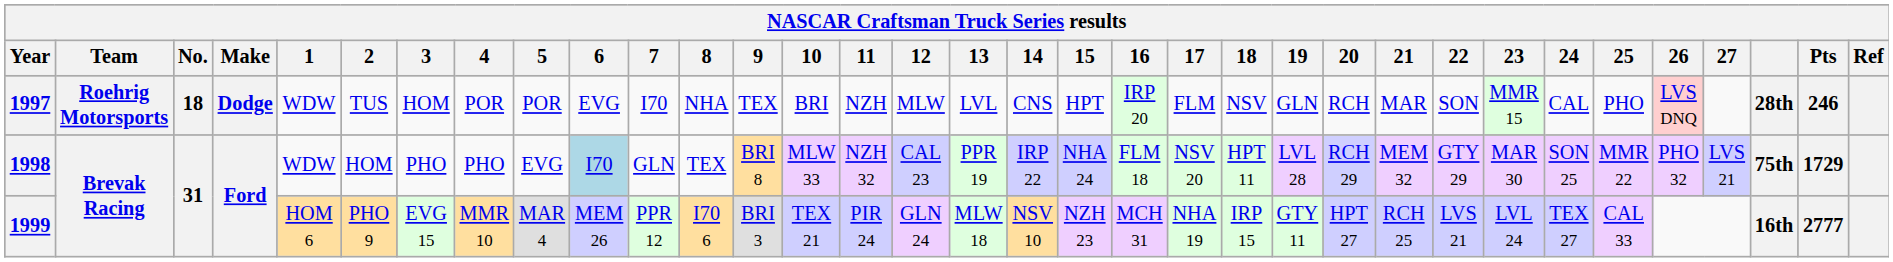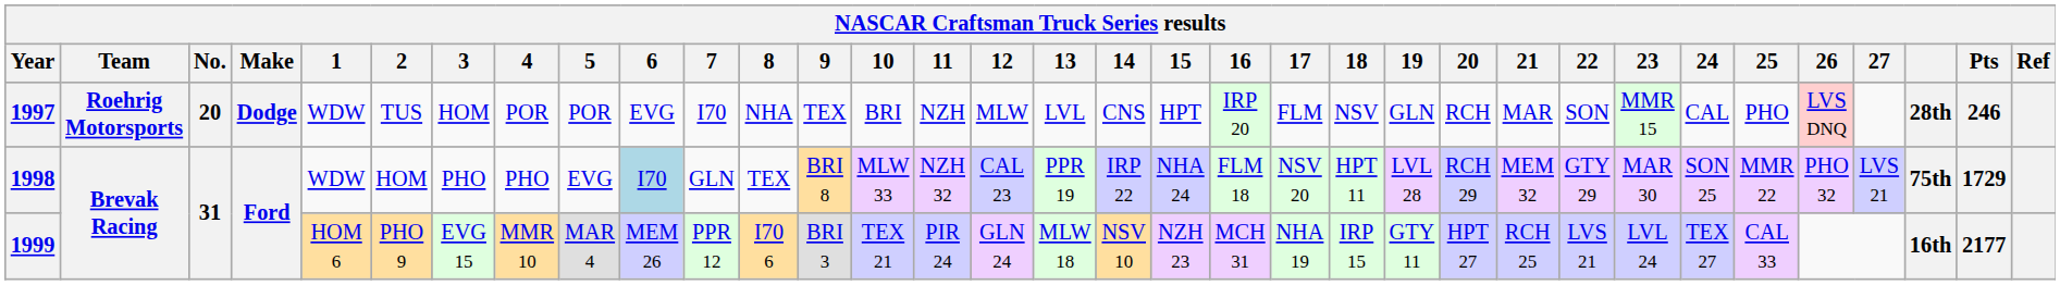 <table class="wikitable" style="text-align:center; font-size:75%">
 <tr>
 <th colspan=45><a href='#'>NASCAR Craftsman Truck Series</a> results</th>
 </tr>
 <tr>
 <th>Year</th>
 <th>Team</th>
 <th>No.</th>
 <th>Make</th>
 <th>1</th>
 <th>2</th>
 <th>3</th>
 <th>4</th>
 <th>5</th>
 <th>6</th>
 <th>7</th>
 <th>8</th>
 <th>9</th>
 <th>10</th>
 <th>11</th>
 <th>12</th>
 <th>13</th>
 <th>14</th>
 <th>15</th>
 <th>16</th>
 <th>17</th>
 <th>18</th>
 <th>19</th>
 <th>20</th>
 <th>21</th>
 <th>22</th>
 <th>23</th>
 <th>24</th>
 <th>25</th>
 <th>26</th>
 <th>27</th>
 <th></th>
 <th>Pts</th>
 <th>Ref</th>
 </tr>
 <tr>
 <th><a href='#'>1997</a></th>
 <th><a href='#'>Roehrig Motorsports</a></th>
-<th>18</th>
+<th>20</th>
 <th><a href='#'>Dodge</a></th>
 <td><a href='#'>WDW</a></td>
 <td><a href='#'>TUS</a></td>
 <td><a href='#'>HOM</a></td>
 <td><a href='#'>POR</a></td>
 <td><a href='#'>POR</a></td>
 <td><a href='#'>EVG</a></td>
 <td><a href='#'>I70</a></td>
 <td><a href='#'>NHA</a></td>
 <td><a href='#'>TEX</a></td>
 <td><a href='#'>BRI</a></td>
 <td><a href='#'>NZH</a></td>
 <td><a href='#'>MLW</a></td>
 <td><a href='#'>LVL</a></td>
 <td><a href='#'>CNS</a></td>
 <td><a href='#'>HPT</a></td>
 <td style="background:#DFFFDF;"><a href='#'>IRP</a><br><small>20</small></td>
 <td><a href='#'>FLM</a></td>
 <td><a href='#'>NSV</a></td>
 <td><a href='#'>GLN</a></td>
 <td><a href='#'>RCH</a></td>
 <td><a href='#'>MAR</a></td>
 <td><a href='#'>SON</a></td>
 <td style="background:#DFFFDF;"><a href='#'>MMR</a><br><small>15</small></td>
 <td><a href='#'>CAL</a></td>
 <td><a href='#'>PHO</a></td>
 <td style="background:#FFCFCF;"><a href='#'>LVS</a><br><small>DNQ</small></td>
 <td></td>
 <th>28th</th>
 <th>246</th>
 <th></th>
 </tr>
 <tr>
 <th><a href='#'>1998</a></th>
 <th rowspan=2><a href='#'>Brevak Racing</a></th>
 <th rowspan=2>31</th>
 <th rowspan=2><a href='#'>Ford</a></th>
 <td><a href='#'>WDW</a></td>
 <td><a href='#'>HOM</a></td>
 <td><a href='#'>PHO</a></td>
 <td><a href='#'>PHO</a></td>
 <td><a href='#'>EVG</a></td>
 <td style="background: lightblue;"><a href='#'>I70</a></td>
 <td><a href='#'>GLN</a></td>
 <td><a href='#'>TEX</a></td>
 <td style="background:#FFDF9F;"><a href='#'>BRI</a><br><small>8</small></td>
 <td style="background:#EFCFFF;"><a href='#'>MLW</a><br><small>33</small></td>
 <td style="background:#EFCFFF;"><a href='#'>NZH</a><br><small>32</small></td>
 <td style="background:#CFCFFF;"><a href='#'>CAL</a><br><small>23</small></td>
 <td style="background:#DFFFDF;"><a href='#'>PPR</a><br><small>19</small></td>
 <td style="background:#CFCFFF;"><a href='#'>IRP</a><br><small>22</small></td>
 <td style="background:#CFCFFF;"><a href='#'>NHA</a><br><small>24</small></td>
 <td style="background:#DFFFDF;"><a href='#'>FLM</a><br><small>18</small></td>
 <td style="background:#DFFFDF;"><a href='#'>NSV</a><br><small>20</small></td>
 <td style="background:#DFFFDF;"><a href='#'>HPT</a><br><small>11</small></td>
 <td style="background:#EFCFFF;"><a href='#'>LVL</a><br><small>28</small></td>
 <td style="background:#CFCFFF;"><a href='#'>RCH</a><br><small>29</small></td>
 <td style="background:#EFCFFF;"><a href='#'>MEM</a><br><small>32</small></td>
 <td style="background:#EFCFFF;"><a href='#'>GTY</a><br><small>29</small></td>
 <td style="background:#EFCFFF;"><a href='#'>MAR</a><br><small>30</small></td>
 <td style="background:#EFCFFF;"><a href='#'>SON</a><br><small>25</small></td>
 <td style="background:#EFCFFF;"><a href='#'>MMR</a><br><small>22</small></td>
 <td style="background:#EFCFFF;"><a href='#'>PHO</a><br><small>32</small></td>
 <td style="background:#CFCFFF;"><a href='#'>LVS</a><br><small>21</small></td>
 <th>75th</th>
 <th>1729</th>
 <th></th>
 </tr>
 <tr>
 <th><a href='#'>1999</a></th>
 <td style="background:#FFDF9F;"><a href='#'>HOM</a><br><small>6</small></td>
 <td style="background:#FFDF9F;"><a href='#'>PHO</a><br><small>9</small></td>
 <td style="background:#DFFFDF;"><a href='#'>EVG</a><br><small>15</small></td>
 <td style="background:#FFDF9F;"><a href='#'>MMR</a><br><small>10</small></td>
 <td style="background:#DFDFDF;"><a href='#'>MAR</a><br><small>4</small></td>
 <td style="background:#CFCFFF;"><a href='#'>MEM</a><br><small>26</small></td>
 <td style="background:#DFFFDF;"><a href='#'>PPR</a><br><small>12</small></td>
 <td style="background:#FFDF9F;"><a href='#'>I70</a><br><small>6</small></td>
 <td style="background:#DFDFDF;"><a href='#'>BRI</a><br><small>3</small></td>
 <td style="background:#CFCFFF;"><a href='#'>TEX</a><br><small>21</small></td>
 <td style="background:#CFCFFF;"><a href='#'>PIR</a><br><small>24</small></td>
 <td style="background:#EFCFFF;"><a href='#'>GLN</a><br><small>24</small></td>
 <td style="background:#DFFFDF;"><a href='#'>MLW</a><br><small>18</small></td>
 <td style="background:#FFDF9F;"><a href='#'>NSV</a><br><small>10</small></td>
 <td style="background:#EFCFFF;"><a href='#'>NZH</a><br><small>23</small></td>
 <td style="background:#EFCFFF;"><a href='#'>MCH</a><br><small>31</small></td>
 <td style="background:#DFFFDF;"><a href='#'>NHA</a><br><small>19</small></td>
 <td style="background:#DFFFDF;"><a href='#'>IRP</a><br><small>15</small></td>
 <td style="background:#DFFFDF;"><a href='#'>GTY</a><br><small>11</small></td>
 <td style="background:#CFCFFF;"><a href='#'>HPT</a><br><small>27</small></td>
 <td style="background:#CFCFFF;"><a href='#'>RCH</a><br><small>25</small></td>
 <td style="background:#CFCFFF;"><a href='#'>LVS</a><br><small>21</small></td>
 <td style="background:#CFCFFF;"><a href='#'>LVL</a><br><small>24</small></td>
 <td style="background:#CFCFFF;"><a href='#'>TEX</a><br><small>27</small></td>
 <td style="background:#EFCFFF;"><a href='#'>CAL</a><br><small>33</small></td>
 <td colspan=2></td>
 <th>16th</th>
-<th>2777</th>
+<th>2177</th>
 <th></th>
 </tr>
 </table>
